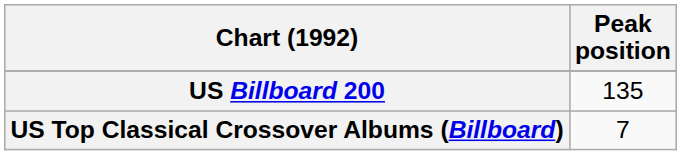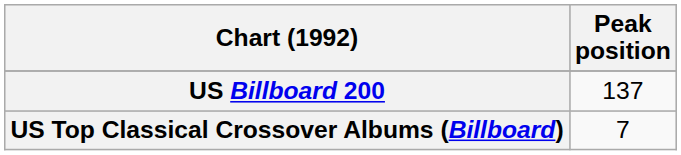 <table class="wikitable sortable plainrowheaders" style="text-align:center">
 <tr>
 <th>Chart (1992)</th>
 <th>Peak<br>position</th>
 </tr>
 <tr>
 </tr>
 <tr>
 <th scope="row">US <a href='#'><em>Billboard</em> 200</a></th>
-<td align=center>135</td>
+<td align=center>137</td>
 </tr>
 <tr>
 <th scope="row">US Top Classical Crossover Albums (<a href='#'><em>Billboard</em></a>)</th>
 <td align=center>7</td>
 </tr>
 </table>
